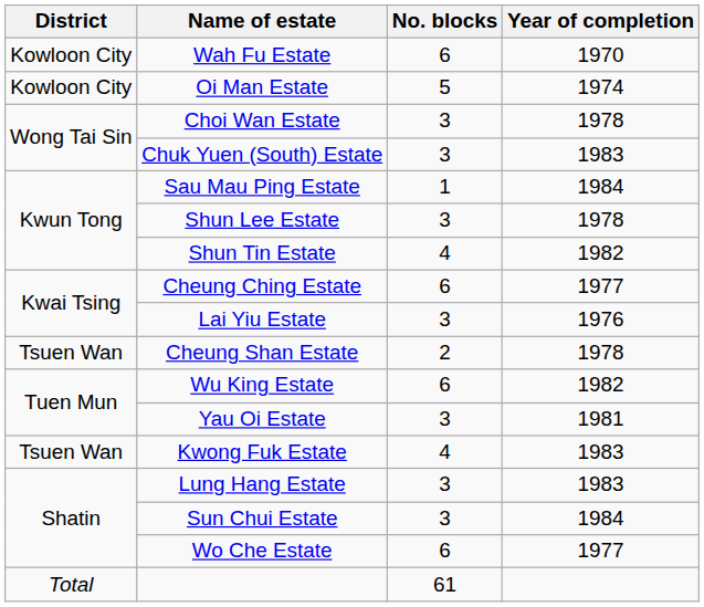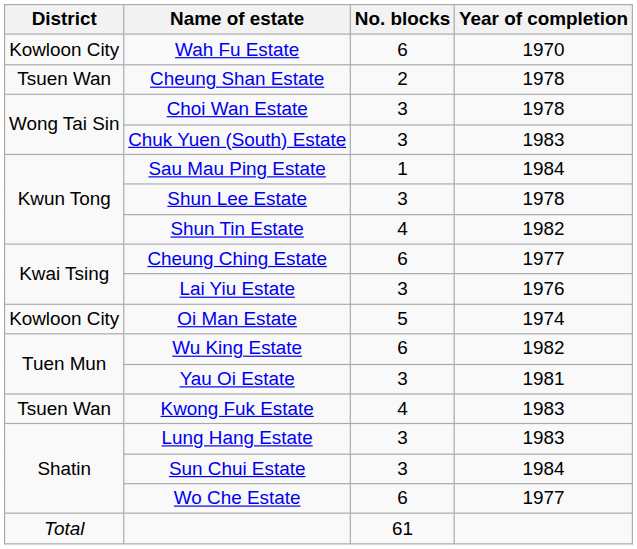 <table class="wikitable" style="text-align: center">
 <tr>
 <th>District</th>
 <th>Name of estate</th>
 <th>No. blocks</th>
 <th>Year of completion</th>
 </tr>
 <tr>
 <td>Kowloon City</td>
 <td><a href='#'>Wah Fu Estate</a></td>
 <td>6</td>
 <td>1970</td>
 </tr>
 <tr>
-<td>Kowloon City</td>
-<td><a href='#'>Oi Man Estate</a></td>
-<td>5</td>
-<td>1974</td>
+<td>Tsuen Wan</td>
+<td><a href='#'>Cheung Shan Estate</a></td>
+<td>2</td>
+<td>1978</td>
 </tr>
 <tr>
 <td rowspan="2">Wong Tai Sin</td>
 <td><a href='#'>Choi Wan Estate</a></td>
 <td>3</td>
 <td>1978</td>
 </tr>
 <tr>
 <td><a href='#'>Chuk Yuen (South) Estate</a></td>
 <td>3</td>
 <td>1983</td>
 </tr>
 <tr>
 <td rowspan="3">Kwun Tong</td>
 <td><a href='#'>Sau Mau Ping Estate</a></td>
 <td>1</td>
 <td>1984</td>
 </tr>
 <tr>
 <td><a href='#'>Shun Lee Estate</a></td>
 <td>3</td>
 <td>1978</td>
 </tr>
 <tr>
 <td><a href='#'>Shun Tin Estate</a></td>
 <td>4</td>
 <td>1982</td>
 </tr>
 <tr>
 <td rowspan="2">Kwai Tsing</td>
 <td><a href='#'>Cheung Ching Estate</a></td>
 <td>6</td>
 <td>1977</td>
 </tr>
 <tr>
 <td><a href='#'>Lai Yiu Estate</a></td>
 <td>3</td>
 <td>1976</td>
 </tr>
 <tr>
-<td>Tsuen Wan</td>
-<td><a href='#'>Cheung Shan Estate</a></td>
-<td>2</td>
-<td>1978</td>
+<td>Kowloon City</td>
+<td><a href='#'>Oi Man Estate</a></td>
+<td>5</td>
+<td>1974</td>
 </tr>
 <tr>
 <td rowspan="2">Tuen Mun</td>
 <td><a href='#'>Wu King Estate</a></td>
 <td>6</td>
 <td>1982</td>
 </tr>
 <tr>
 <td><a href='#'>Yau Oi Estate</a></td>
 <td>3</td>
 <td>1981</td>
 </tr>
 <tr>
 <td>Tsuen Wan</td>
 <td><a href='#'>Kwong Fuk Estate</a></td>
 <td>4</td>
 <td>1983</td>
 </tr>
 <tr>
 <td rowspan="3">Shatin</td>
 <td><a href='#'>Lung Hang Estate</a></td>
 <td>3</td>
 <td>1983</td>
 </tr>
 <tr>
 <td><a href='#'>Sun Chui Estate</a></td>
 <td>3</td>
 <td>1984</td>
 </tr>
 <tr>
 <td><a href='#'>Wo Che Estate</a></td>
 <td>6</td>
 <td>1977</td>
 </tr>
 <tr>
 <td><em>Total</em></td>
 <td></td>
 <td>61</td>
 <td></td>
 </tr>
 </table>
